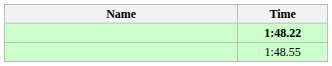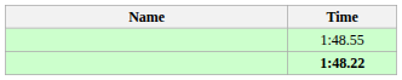 <table class="wikitable" style="text-align:center;">
 <tr>
 <th style="width:19em">Name</th>
 <th style="width:7em">Time</th>
 </tr>
 <tr bgcolor=ccffcc>
+<td align=left></td>
+<td>1:48.55</td>
+</tr>
+<tr bgcolor=ccffcc>
 <td align=left><strong></strong></td>
 <td><strong>1:48.22</strong></td>
 </tr>
-<tr bgcolor=ccffcc>
-<td align=left></td>
-<td>1:48.55</td>
-</tr>
 </table>
